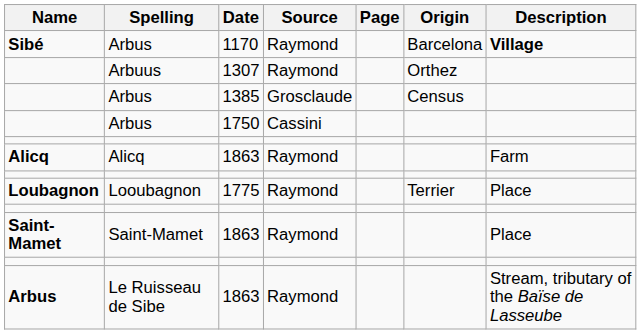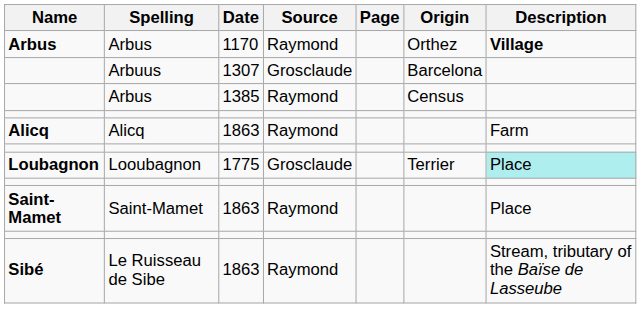 <table class="wikitable">
 <tr>
 <th>Name</th>
 <th>Spelling</th>
 <th>Date</th>
 <th>Source</th>
 <th>Page</th>
 <th>Origin</th>
 <th>Description</th>
 </tr>
 <tr>
-<td><strong>Sibé</strong></td>
+<td><strong>Arbus</strong></td>
 <td>Arbus</td>
 <td>1170</td>
 <td>Raymond</td>
 <td></td>
-<td>Barcelona</td>
+<td>Orthez</td>
 <td><strong>Village</strong></td>
 </tr>
 <tr>
 <td></td>
 <td>Arbuus</td>
 <td>1307</td>
-<td>Raymond</td>
+<td>Grosclaude</td>
 <td></td>
-<td>Orthez</td>
+<td>Barcelona</td>
 <td></td>
 </tr>
 <tr>
 <td></td>
 <td>Arbus</td>
 <td>1385</td>
-<td>Grosclaude</td>
+<td>Raymond</td>
 <td></td>
 <td>Census</td>
-<td></td>
-</tr>
-<tr>
-<td></td>
-<td>Arbus</td>
-<td>1750</td>
-<td>Cassini</td>
-<td></td>
-<td></td>
 <td></td>
 </tr>
 <tr>
 <td></td>
 <td></td>
 <td></td>
 <td></td>
 <td></td>
 <td></td>
 <td></td>
 </tr>
 <tr>
 <td><strong>Alicq</strong></td>
 <td>Alicq</td>
 <td>1863</td>
 <td>Raymond</td>
 <td></td>
 <td></td>
 <td>Farm</td>
 </tr>
 <tr>
 <td></td>
 <td></td>
 <td></td>
 <td></td>
 <td></td>
 <td></td>
 <td></td>
 </tr>
 <tr>
 <td><strong>Loubagnon</strong></td>
 <td>Looubagnon</td>
 <td>1775</td>
-<td>Raymond</td>
+<td>Grosclaude</td>
 <td></td>
 <td>Terrier</td>
-<td>Place</td>
+<td style="background: paleturquoise;">Place</td>
 </tr>
 <tr>
 <td></td>
 <td></td>
 <td></td>
 <td></td>
 <td></td>
 <td></td>
 <td></td>
 </tr>
 <tr>
 <td><strong>Saint-Mamet</strong></td>
 <td>Saint-Mamet</td>
 <td>1863</td>
 <td>Raymond</td>
 <td></td>
 <td></td>
 <td>Place</td>
 </tr>
 <tr>
 <td></td>
 <td></td>
 <td></td>
 <td></td>
 <td></td>
 <td></td>
 <td></td>
 </tr>
 <tr>
-<td><strong>Arbus</strong></td>
+<td><strong>Sibé</strong></td>
 <td>Le Ruisseau de Sibe</td>
 <td>1863</td>
 <td>Raymond</td>
 <td></td>
 <td></td>
 <td>Stream, tributary of the <em>Baïse de Lasseube</em></td>
 </tr>
 </table>
